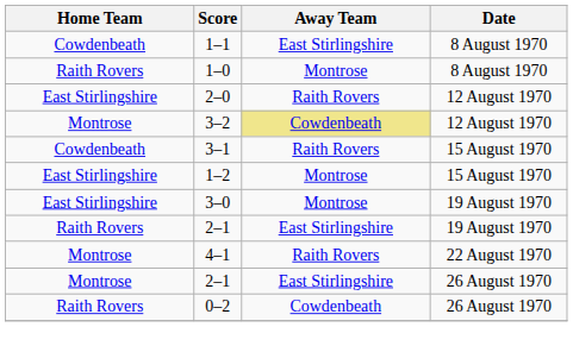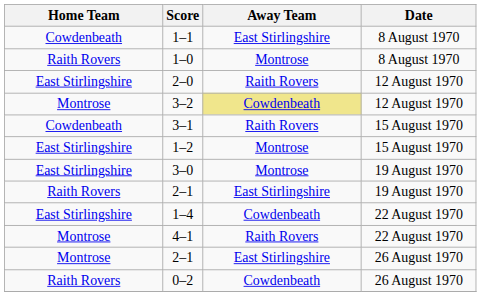 <table class="wikitable" style="text-align:center;">
 <tr>
 <th width=175>Home Team</th>
 <th width=20>Score</th>
 <th width=175>Away Team</th>
 <th width= 125>Date</th>
 </tr>
 <tr>
 <td><a href='#'>Cowdenbeath</a></td>
 <td>1–1</td>
 <td><a href='#'>East Stirlingshire</a></td>
 <td>8 August 1970</td>
 </tr>
 <tr>
 <td><a href='#'>Raith Rovers</a></td>
 <td>1–0</td>
 <td><a href='#'>Montrose</a></td>
 <td>8 August 1970</td>
 </tr>
 <tr>
 <td><a href='#'>East Stirlingshire</a></td>
 <td>2–0</td>
 <td><a href='#'>Raith Rovers</a></td>
 <td>12 August 1970</td>
 </tr>
 <tr>
 <td><a href='#'>Montrose</a></td>
 <td>3–2</td>
 <td style="background: khaki;"><a href='#'>Cowdenbeath</a></td>
 <td>12 August 1970</td>
 </tr>
 <tr>
 <td><a href='#'>Cowdenbeath</a></td>
 <td>3–1</td>
 <td><a href='#'>Raith Rovers</a></td>
 <td>15 August 1970</td>
 </tr>
 <tr>
 <td><a href='#'>East Stirlingshire</a></td>
 <td>1–2</td>
 <td><a href='#'>Montrose</a></td>
 <td>15 August 1970</td>
 </tr>
 <tr>
 <td><a href='#'>East Stirlingshire</a></td>
 <td>3–0</td>
 <td><a href='#'>Montrose</a></td>
 <td>19 August 1970</td>
 </tr>
 <tr>
 <td><a href='#'>Raith Rovers</a></td>
 <td>2–1</td>
 <td><a href='#'>East Stirlingshire</a></td>
 <td>19 August 1970</td>
 </tr>
 <tr>
+<td><a href='#'>East Stirlingshire</a></td>
+<td>1–4</td>
+<td><a href='#'>Cowdenbeath</a></td>
+<td>22 August 1970</td>
+</tr>
+<tr>
 <td><a href='#'>Montrose</a></td>
 <td>4–1</td>
 <td><a href='#'>Raith Rovers</a></td>
 <td>22 August 1970</td>
 </tr>
 <tr>
 <td><a href='#'>Montrose</a></td>
 <td>2–1</td>
 <td><a href='#'>East Stirlingshire</a></td>
 <td>26 August 1970</td>
 </tr>
 <tr>
 <td><a href='#'>Raith Rovers</a></td>
 <td>0–2</td>
 <td><a href='#'>Cowdenbeath</a></td>
 <td>26 August 1970</td>
 </tr>
 <tr>
 </tr>
 </table>
